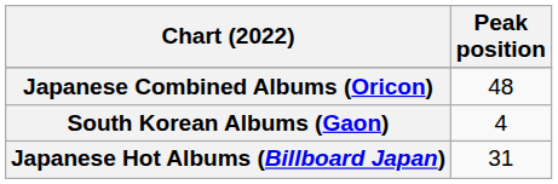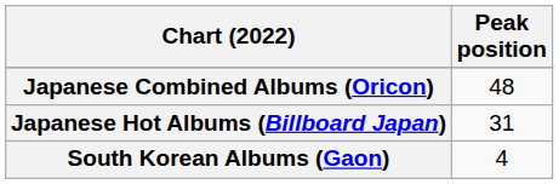 <table class="wikitable sortable plainrowheaders" style="text-align:center;">
 <tr>
 <th scope="col">Chart (2022)</th>
 <th scope="col">Peak<br>position</th>
 </tr>
 <tr>
 </tr>
 <tr>
 <th scope="row">Japanese Combined Albums (<a href='#'>Oricon</a>)</th>
 <td>48</td>
 </tr>
 <tr>
+<th scope="row">Japanese Hot Albums (<em><a href='#'>Billboard Japan</a></em>)</th>
+<td>31</td>
+</tr>
+<tr>
 <th scope="row">South Korean Albums (<a href='#'>Gaon</a>)</th>
 <td>4</td>
 </tr>
-<tr>
-<th scope="row">Japanese Hot Albums (<em><a href='#'>Billboard Japan</a></em>)</th>
-<td>31</td>
-</tr>
 </table>
